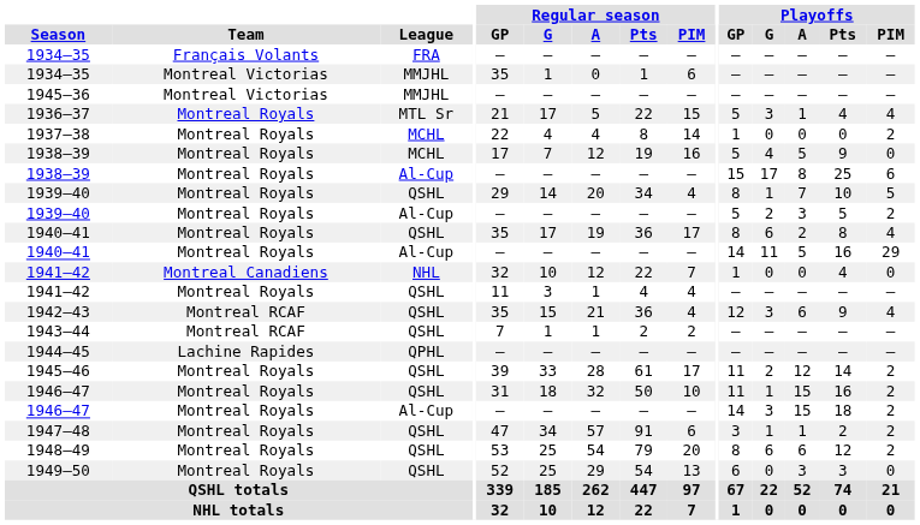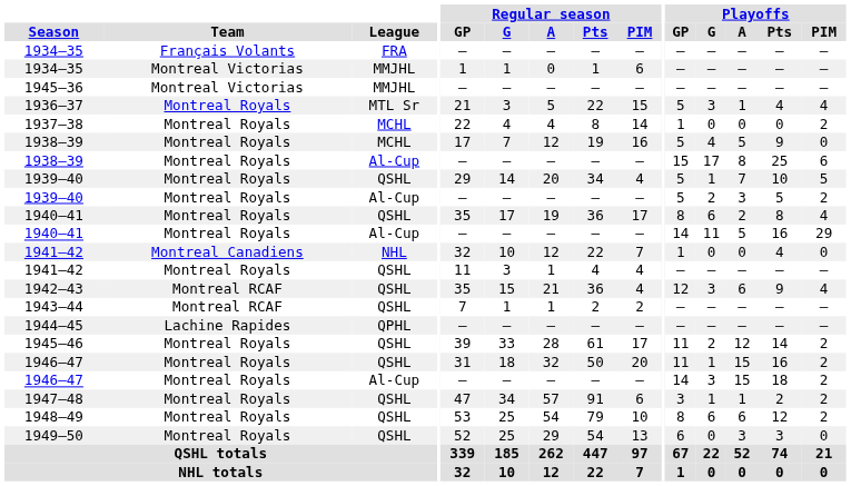 <table border="0" cellpadding="1" cellspacing="0" style="text-align:center; width:60em">
 <tr bgcolor="#e0e0e0">
 <th colspan="3" bgcolor="#ffffff"></th>
 <th rowspan="100" bgcolor="#ffffff"></th>
 <th colspan="5"><a href='#'>Regular season</a></th>
 <th rowspan="100" bgcolor="#ffffff"></th>
 <th colspan="5"><a href='#'>Playoffs</a></th>
 </tr>
 <tr bgcolor="#e0e0e0">
 <th><a href='#'>Season</a></th>
 <th>Team</th>
 <th>League</th>
 <th>GP</th>
 <th><a href='#'>G</a></th>
 <th><a href='#'>A</a></th>
 <th><a href='#'>Pts</a></th>
 <th><a href='#'>PIM</a></th>
 <th>GP</th>
 <th>G</th>
 <th>A</th>
 <th>Pts</th>
 <th>PIM</th>
 </tr>
 <tr>
 <td><a href='#'>1934–35</a></td>
 <td><a href='#'>Français Volants</a></td>
 <td><a href='#'>FRA</a></td>
 <td>—</td>
 <td>—</td>
 <td>—</td>
 <td>—</td>
 <td>—</td>
 <td>—</td>
 <td>—</td>
 <td>—</td>
 <td>—</td>
 <td>—</td>
 </tr>
 <tr bgcolor="#f0f0f0">
 <td>1934–35</td>
 <td>Montreal Victorias</td>
 <td>MMJHL</td>
-<td>35</td>
+<td>1</td>
 <td>1</td>
 <td>0</td>
 <td>1</td>
 <td>6</td>
 <td>—</td>
 <td>—</td>
 <td>—</td>
 <td>—</td>
 <td>—</td>
 </tr>
 <tr>
 <td>1945–36</td>
 <td>Montreal Victorias</td>
 <td>MMJHL</td>
 <td>—</td>
 <td>—</td>
 <td>—</td>
 <td>—</td>
 <td>—</td>
 <td>—</td>
 <td>—</td>
 <td>—</td>
 <td>—</td>
 <td>—</td>
 </tr>
 <tr bgcolor="#f0f0f0">
 <td>1936–37</td>
 <td><a href='#'>Montreal Royals</a></td>
 <td>MTL Sr</td>
 <td>21</td>
-<td>17</td>
+<td>3</td>
 <td>5</td>
 <td>22</td>
 <td>15</td>
 <td>5</td>
 <td>3</td>
 <td>1</td>
 <td>4</td>
 <td>4</td>
 </tr>
 <tr>
 <td>1937–38</td>
 <td>Montreal Royals</td>
 <td><a href='#'>MCHL</a></td>
 <td>22</td>
 <td>4</td>
 <td>4</td>
 <td>8</td>
 <td>14</td>
 <td>1</td>
 <td>0</td>
 <td>0</td>
 <td>0</td>
 <td>2</td>
 </tr>
 <tr bgcolor="#f0f0f0">
 <td>1938–39</td>
 <td>Montreal Royals</td>
 <td>MCHL</td>
 <td>17</td>
 <td>7</td>
 <td>12</td>
 <td>19</td>
 <td>16</td>
 <td>5</td>
 <td>4</td>
 <td>5</td>
 <td>9</td>
 <td>0</td>
 </tr>
 <tr>
 <td><a href='#'>1938–39</a></td>
 <td>Montreal Royals</td>
 <td><a href='#'>Al-Cup</a></td>
 <td>—</td>
 <td>—</td>
 <td>—</td>
 <td>—</td>
 <td>—</td>
 <td>15</td>
 <td>17</td>
 <td>8</td>
 <td>25</td>
 <td>6</td>
 </tr>
 <tr bgcolor="#f0f0f0">
 <td>1939–40</td>
 <td>Montreal Royals</td>
 <td>QSHL</td>
 <td>29</td>
 <td>14</td>
 <td>20</td>
 <td>34</td>
 <td>4</td>
-<td>8</td>
+<td>5</td>
 <td>1</td>
 <td>7</td>
 <td>10</td>
 <td>5</td>
 </tr>
 <tr>
 <td><a href='#'>1939–40</a></td>
 <td>Montreal Royals</td>
 <td>Al-Cup</td>
 <td>—</td>
 <td>—</td>
 <td>—</td>
 <td>—</td>
 <td>—</td>
 <td>5</td>
 <td>2</td>
 <td>3</td>
 <td>5</td>
 <td>2</td>
 </tr>
 <tr bgcolor="#f0f0f0">
 <td>1940–41</td>
 <td>Montreal Royals</td>
 <td>QSHL</td>
 <td>35</td>
 <td>17</td>
 <td>19</td>
 <td>36</td>
 <td>17</td>
 <td>8</td>
 <td>6</td>
 <td>2</td>
 <td>8</td>
 <td>4</td>
 </tr>
 <tr>
 <td><a href='#'>1940–41</a></td>
 <td>Montreal Royals</td>
 <td>Al-Cup</td>
 <td>—</td>
 <td>—</td>
 <td>—</td>
 <td>—</td>
 <td>—</td>
 <td>14</td>
 <td>11</td>
 <td>5</td>
 <td>16</td>
 <td>29</td>
 </tr>
 <tr bgcolor="#f0f0f0">
 <td><a href='#'>1941–42</a></td>
 <td><a href='#'>Montreal Canadiens</a></td>
 <td><a href='#'>NHL</a></td>
 <td>32</td>
 <td>10</td>
 <td>12</td>
 <td>22</td>
 <td>7</td>
 <td>1</td>
 <td>0</td>
 <td>0</td>
 <td>4</td>
 <td>0</td>
 </tr>
 <tr>
 <td>1941–42</td>
 <td>Montreal Royals</td>
 <td>QSHL</td>
 <td>11</td>
 <td>3</td>
 <td>1</td>
 <td>4</td>
 <td>4</td>
 <td>—</td>
 <td>—</td>
 <td>—</td>
 <td>—</td>
 <td>—</td>
 </tr>
 <tr bgcolor="#f0f0f0">
 <td>1942–43</td>
 <td>Montreal RCAF</td>
 <td>QSHL</td>
 <td>35</td>
 <td>15</td>
 <td>21</td>
 <td>36</td>
 <td>4</td>
 <td>12</td>
 <td>3</td>
 <td>6</td>
 <td>9</td>
 <td>4</td>
 </tr>
 <tr>
 <td>1943–44</td>
 <td>Montreal RCAF</td>
 <td>QSHL</td>
 <td>7</td>
 <td>1</td>
 <td>1</td>
 <td>2</td>
 <td>2</td>
 <td>—</td>
 <td>—</td>
 <td>—</td>
 <td>—</td>
 <td>—</td>
 </tr>
 <tr bgcolor="#f0f0f0">
 <td>1944–45</td>
 <td>Lachine Rapides</td>
 <td>QPHL</td>
 <td>—</td>
 <td>—</td>
 <td>—</td>
 <td>—</td>
 <td>—</td>
 <td>—</td>
 <td>—</td>
 <td>—</td>
 <td>—</td>
 <td>—</td>
 </tr>
 <tr>
 <td>1945–46</td>
 <td>Montreal Royals</td>
 <td>QSHL</td>
 <td>39</td>
 <td>33</td>
 <td>28</td>
 <td>61</td>
 <td>17</td>
 <td>11</td>
 <td>2</td>
 <td>12</td>
 <td>14</td>
 <td>2</td>
 </tr>
 <tr bgcolor="#f0f0f0">
 <td>1946–47</td>
 <td>Montreal Royals</td>
 <td>QSHL</td>
 <td>31</td>
 <td>18</td>
 <td>32</td>
 <td>50</td>
-<td>10</td>
+<td>20</td>
 <td>11</td>
 <td>1</td>
 <td>15</td>
 <td>16</td>
 <td>2</td>
 </tr>
 <tr>
 <td><a href='#'>1946–47</a></td>
 <td>Montreal Royals</td>
 <td>Al-Cup</td>
 <td>—</td>
 <td>—</td>
 <td>—</td>
 <td>—</td>
 <td>—</td>
 <td>14</td>
 <td>3</td>
 <td>15</td>
 <td>18</td>
 <td>2</td>
 </tr>
 <tr bgcolor="#f0f0f0">
 <td>1947–48</td>
 <td>Montreal Royals</td>
 <td>QSHL</td>
 <td>47</td>
 <td>34</td>
 <td>57</td>
 <td>91</td>
 <td>6</td>
 <td>3</td>
 <td>1</td>
 <td>1</td>
 <td>2</td>
 <td>2</td>
 </tr>
 <tr>
 <td>1948–49</td>
 <td>Montreal Royals</td>
 <td>QSHL</td>
 <td>53</td>
 <td>25</td>
 <td>54</td>
 <td>79</td>
-<td>20</td>
+<td>10</td>
 <td>8</td>
 <td>6</td>
 <td>6</td>
 <td>12</td>
 <td>2</td>
 </tr>
 <tr bgcolor="#f0f0f0">
 <td>1949–50</td>
 <td>Montreal Royals</td>
 <td>QSHL</td>
 <td>52</td>
 <td>25</td>
 <td>29</td>
 <td>54</td>
 <td>13</td>
 <td>6</td>
 <td>0</td>
 <td>3</td>
 <td>3</td>
 <td>0</td>
 </tr>
 <tr bgcolor="#e0e0e0">
 <th colspan="3">QSHL totals</th>
 <th>339</th>
 <th>185</th>
 <th>262</th>
 <th>447</th>
 <th>97</th>
 <th>67</th>
 <th>22</th>
 <th>52</th>
 <th>74</th>
 <th>21</th>
 </tr>
 <tr bgcolor="#e0e0e0">
 <th colspan="3">NHL totals</th>
 <th>32</th>
 <th>10</th>
 <th>12</th>
 <th>22</th>
 <th>7</th>
 <th>1</th>
 <th>0</th>
 <th>0</th>
 <th>0</th>
 <th>0</th>
 </tr>
 </table>
